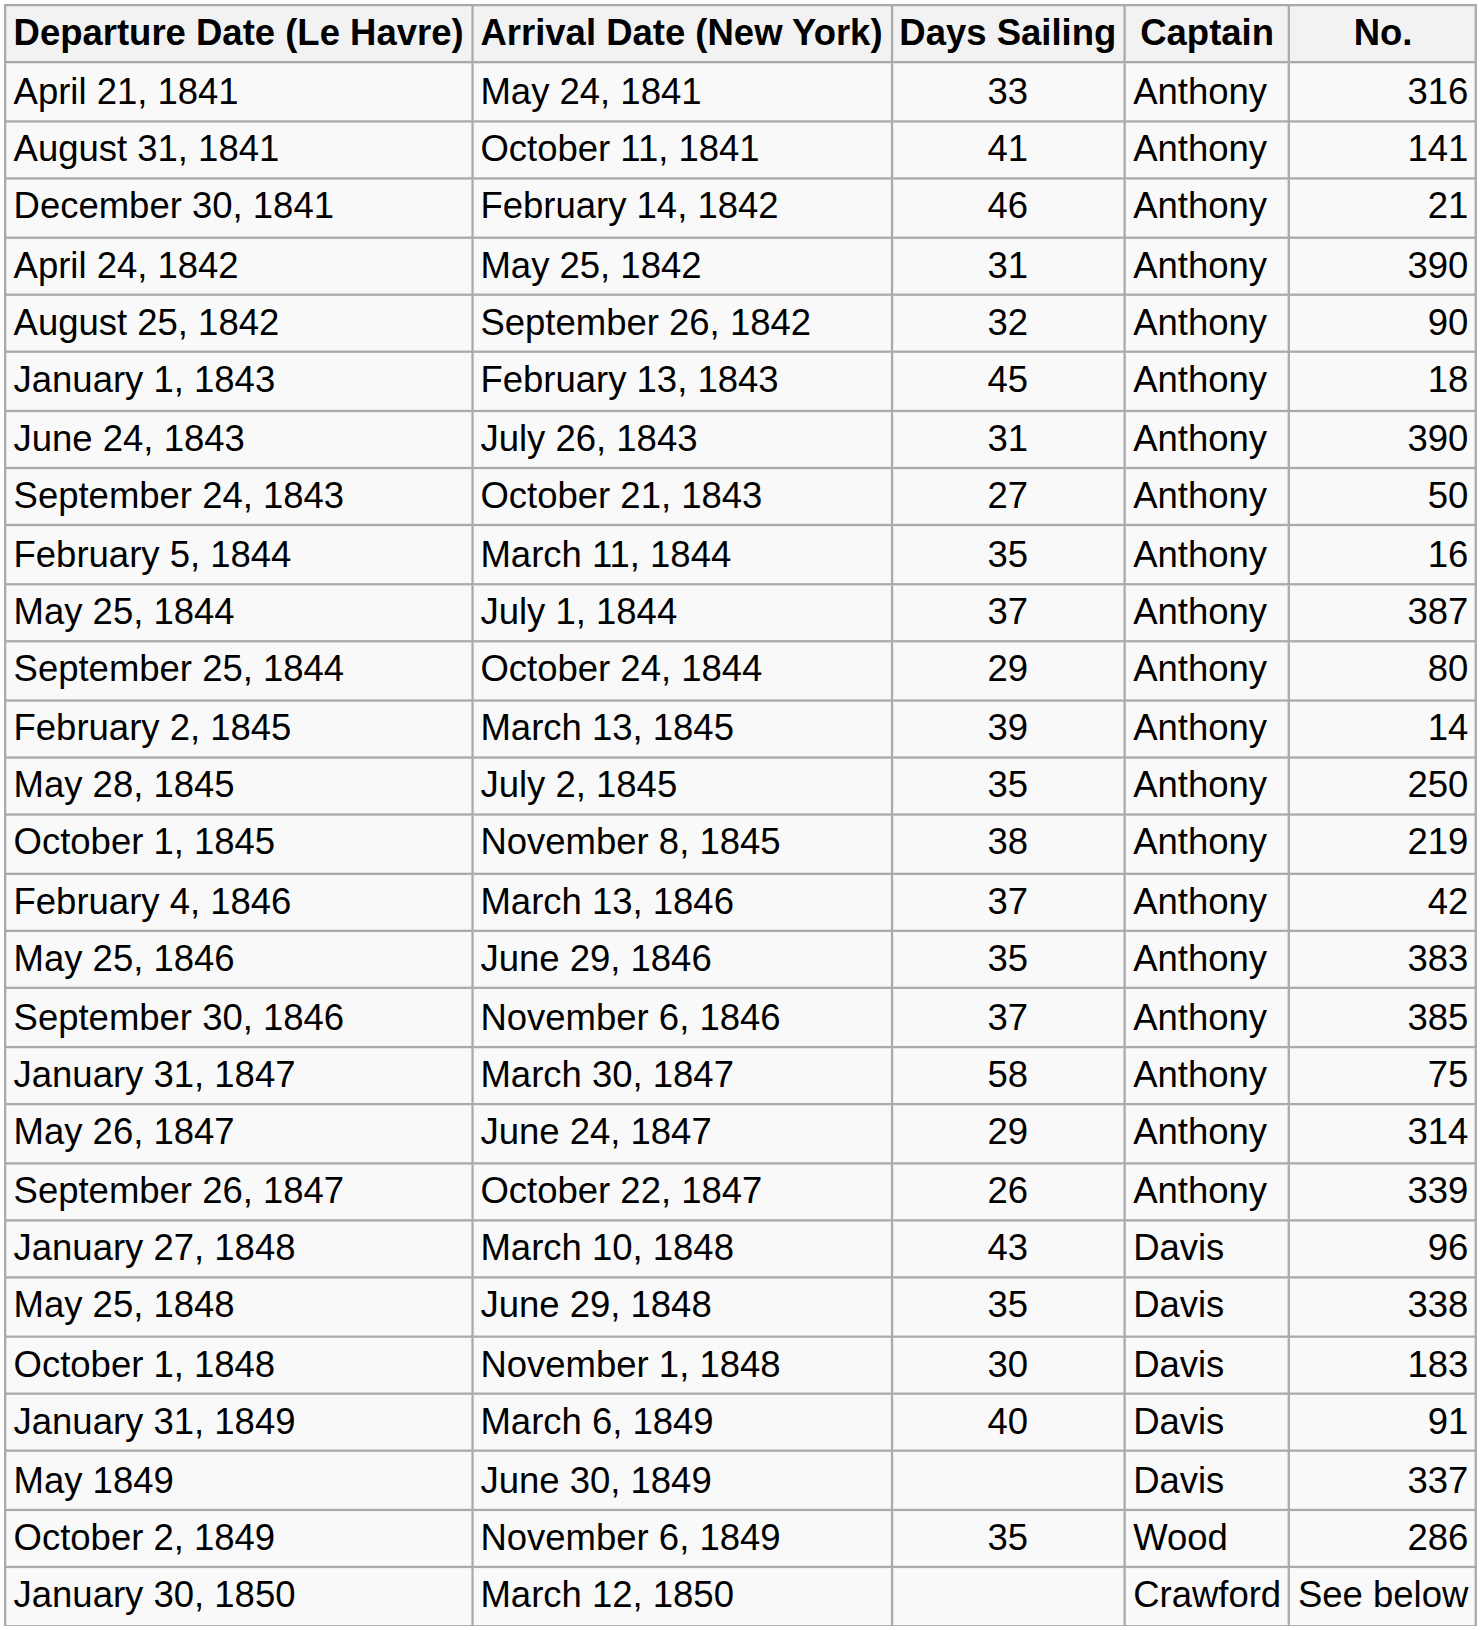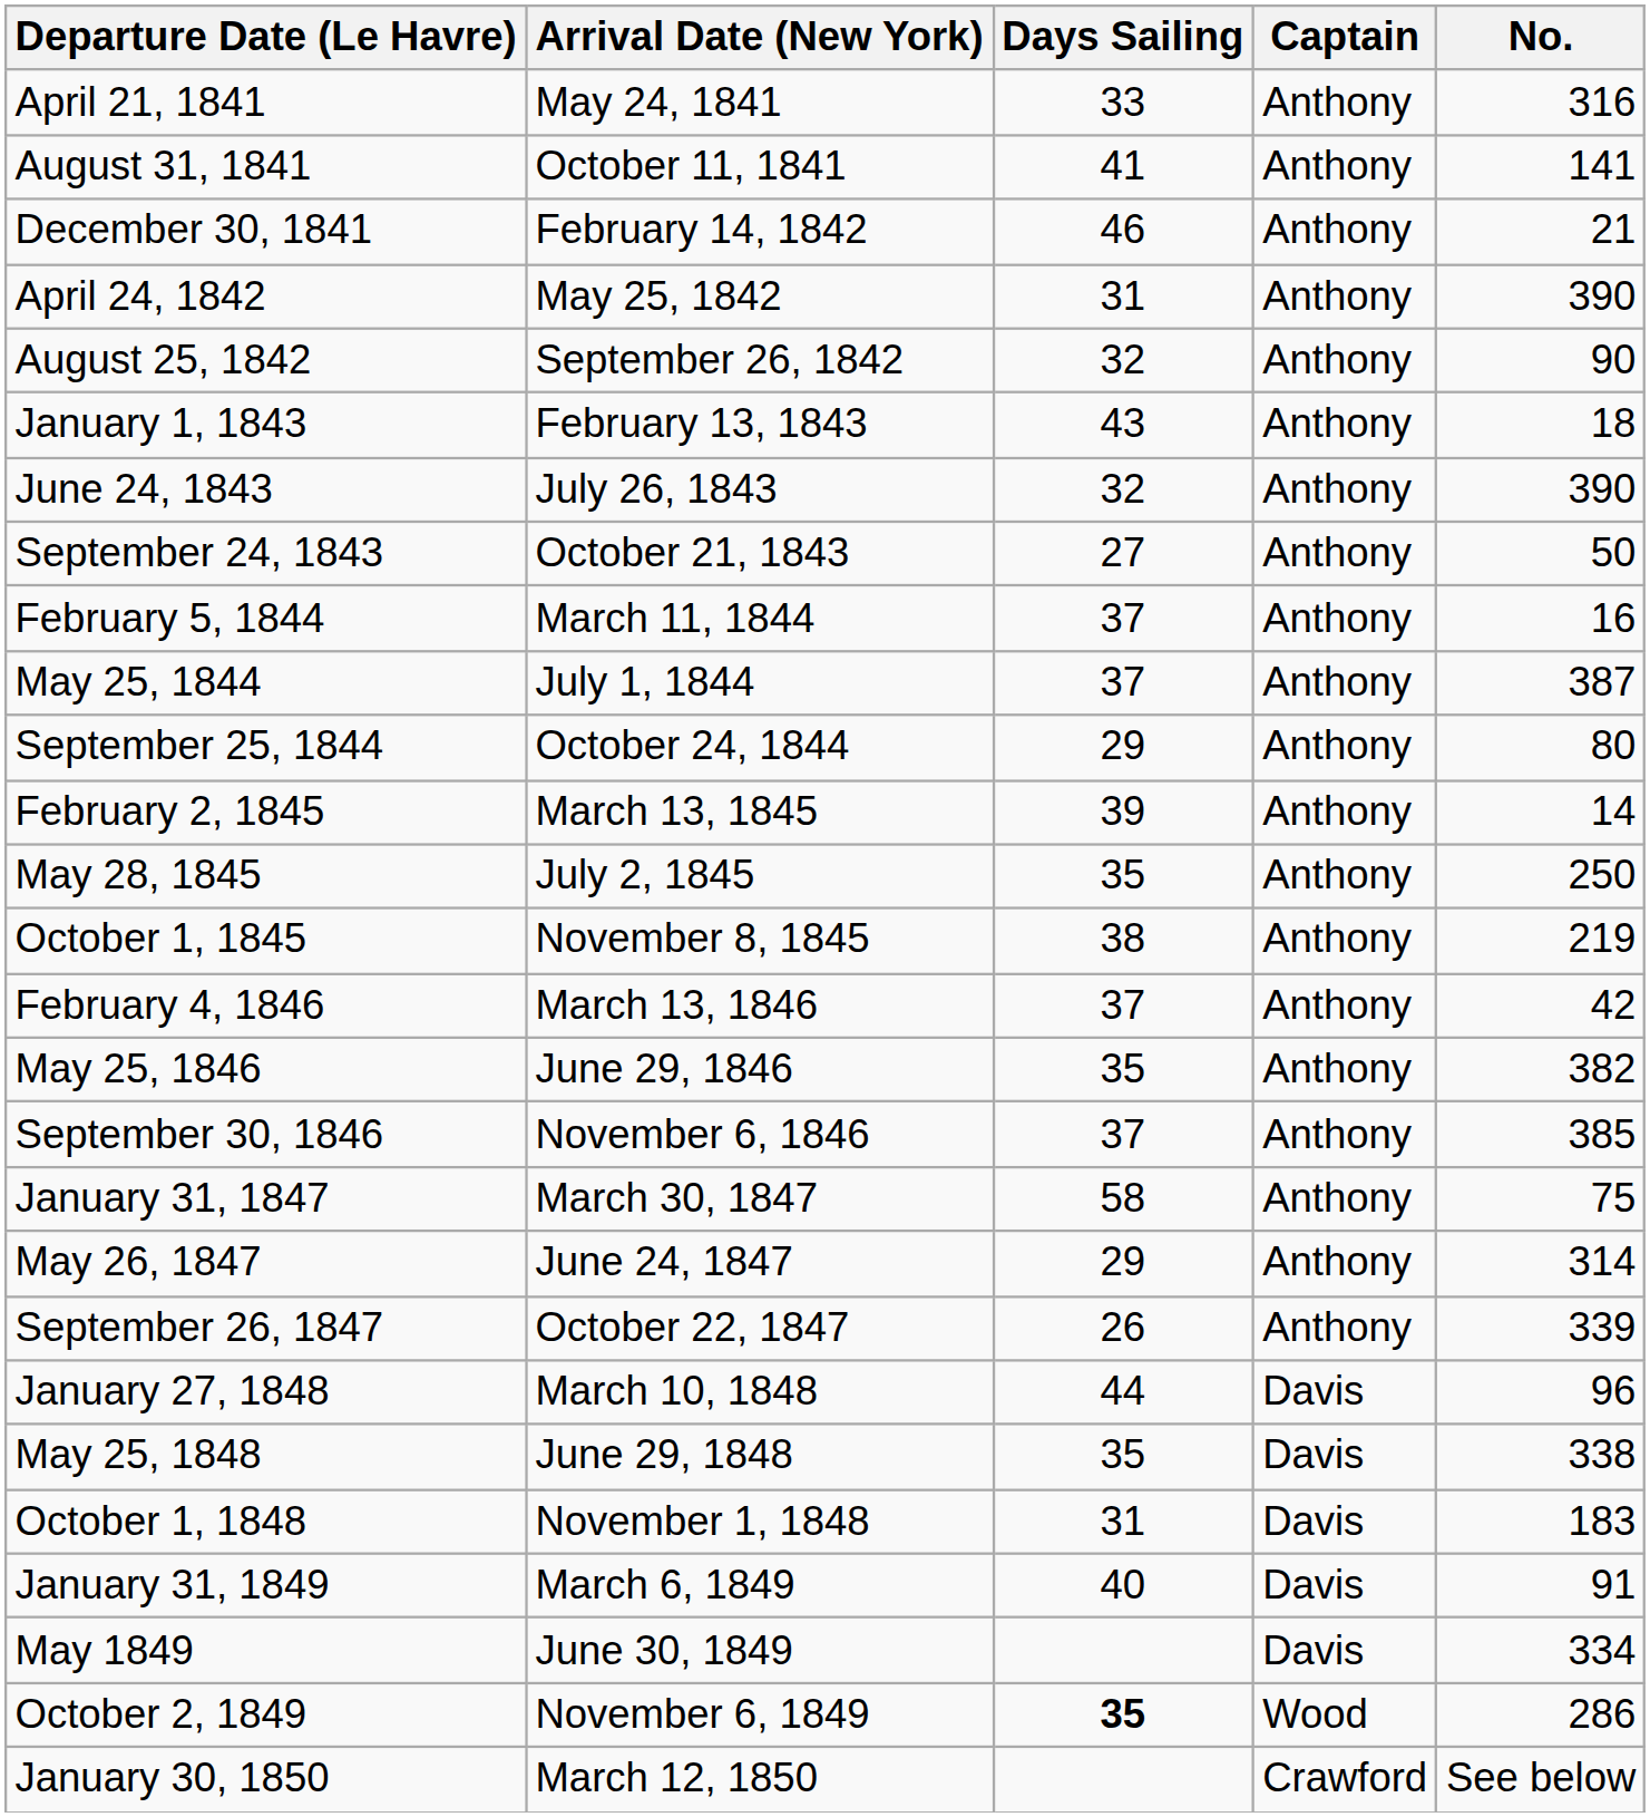 <table Class="wikitable">
 <tr>
 <th>Departure Date (Le Havre)</th>
 <th>Arrival Date (New York)</th>
 <th>Days Sailing</th>
 <th>Captain</th>
 <th>No.</th>
 </tr>
 <tr>
 <td>April 21, 1841</td>
 <td>May 24, 1841</td>
 <td style="text-align:center;">33</td>
 <td>Anthony</td>
 <td style="text-align:right;">316</td>
 </tr>
 <tr>
 <td>August 31, 1841</td>
 <td>October 11, 1841</td>
 <td style="text-align:center;">41</td>
 <td>Anthony</td>
 <td style="text-align:right;">141</td>
 </tr>
 <tr>
 <td>December 30, 1841</td>
 <td>February 14, 1842</td>
 <td style="text-align:center;">46</td>
 <td>Anthony</td>
 <td style="text-align:right;">21</td>
 </tr>
 <tr>
 <td>April 24, 1842</td>
 <td>May 25, 1842</td>
 <td style="text-align:center;">31</td>
 <td>Anthony</td>
 <td style="text-align:right;">390</td>
 </tr>
 <tr>
 <td>August 25, 1842</td>
 <td>September 26, 1842</td>
 <td style="text-align:center;">32</td>
 <td>Anthony</td>
 <td style="text-align:right;">90</td>
 </tr>
 <tr>
 <td>January 1, 1843</td>
 <td>February 13, 1843</td>
-<td style="text-align:center;">45</td>
+<td style="text-align:center;">43</td>
 <td>Anthony</td>
 <td style="text-align:right;">18</td>
 </tr>
 <tr>
 <td>June 24, 1843</td>
 <td>July 26, 1843</td>
-<td style="text-align:center;">31</td>
+<td style="text-align:center;">32</td>
 <td>Anthony</td>
 <td style="text-align:right;">390</td>
 </tr>
 <tr>
 <td>September 24, 1843</td>
 <td>October 21, 1843</td>
 <td style="text-align:center;">27</td>
 <td>Anthony</td>
 <td style="text-align:right;">50</td>
 </tr>
 <tr>
 <td>February 5, 1844</td>
 <td>March 11, 1844</td>
-<td style="text-align:center;">35</td>
+<td style="text-align:center;">37</td>
 <td>Anthony</td>
 <td style="text-align:right;">16</td>
 </tr>
 <tr>
 <td>May 25, 1844</td>
 <td>July 1, 1844</td>
 <td style="text-align:center;">37</td>
 <td>Anthony</td>
 <td style="text-align:right;">387</td>
 </tr>
 <tr>
 <td>September 25, 1844</td>
 <td>October 24, 1844</td>
 <td style="text-align:center;">29</td>
 <td>Anthony</td>
 <td style="text-align:right;">80</td>
 </tr>
 <tr>
 <td>February 2, 1845</td>
 <td>March 13, 1845</td>
 <td style="text-align:center;">39</td>
 <td>Anthony</td>
 <td style="text-align:right;">14</td>
 </tr>
 <tr>
 <td>May 28, 1845</td>
 <td>July 2, 1845</td>
 <td style="text-align:center;">35</td>
 <td>Anthony</td>
 <td style="text-align:right;">250</td>
 </tr>
 <tr>
 <td>October 1, 1845</td>
 <td>November 8, 1845</td>
 <td style="text-align:center;">38</td>
 <td>Anthony</td>
 <td style="text-align:right;">219</td>
 </tr>
 <tr>
 <td>February 4, 1846</td>
 <td>March 13, 1846</td>
 <td style="text-align:center;">37</td>
 <td>Anthony</td>
 <td style="text-align:right;">42</td>
 </tr>
 <tr>
 <td>May 25, 1846</td>
 <td>June 29, 1846</td>
 <td style="text-align:center;">35</td>
 <td>Anthony</td>
-<td style="text-align:right;">383</td>
+<td style="text-align:right;">382</td>
 </tr>
 <tr>
 <td>September 30, 1846</td>
 <td>November 6, 1846</td>
 <td style="text-align:center;">37</td>
 <td>Anthony</td>
 <td style="text-align:right;">385</td>
 </tr>
 <tr>
 <td>January 31, 1847</td>
 <td>March 30, 1847</td>
 <td style="text-align:center;">58</td>
 <td>Anthony</td>
 <td style="text-align:right;">75</td>
 </tr>
 <tr>
 <td>May 26, 1847</td>
 <td>June 24, 1847</td>
 <td style="text-align:center;">29</td>
 <td>Anthony</td>
 <td style="text-align:right;">314</td>
 </tr>
 <tr>
 <td>September 26, 1847</td>
 <td>October 22, 1847</td>
 <td style="text-align:center;">26</td>
 <td>Anthony</td>
 <td style="text-align:right;">339</td>
 </tr>
 <tr>
 <td>January 27, 1848</td>
 <td>March 10, 1848</td>
-<td style="text-align:center;">43</td>
+<td style="text-align:center;">44</td>
 <td>Davis</td>
 <td style="text-align:right;">96</td>
 </tr>
 <tr>
 <td>May 25, 1848</td>
 <td>June 29, 1848</td>
 <td style="text-align:center;">35</td>
 <td>Davis</td>
 <td style="text-align:right;">338</td>
 </tr>
 <tr>
 <td>October 1, 1848</td>
 <td>November 1, 1848</td>
-<td style="text-align:center;">30</td>
+<td style="text-align:center;">31</td>
 <td>Davis</td>
 <td style="text-align:right;">183</td>
 </tr>
 <tr>
 <td>January 31, 1849</td>
 <td>March 6, 1849</td>
 <td style="text-align:center;">40</td>
 <td>Davis</td>
 <td style="text-align:right;">91</td>
 </tr>
 <tr>
 <td>May 1849</td>
 <td>June 30, 1849</td>
 <td></td>
 <td>Davis</td>
-<td style="text-align:right;">337</td>
+<td style="text-align:right;">334</td>
 </tr>
 <tr>
 <td>October 2, 1849</td>
 <td>November 6, 1849</td>
-<td style="text-align:center;">35</td>
+<td style="text-align:center;"><strong>35</strong></td>
 <td>Wood</td>
 <td style="text-align:right;">286</td>
 </tr>
 <tr>
 <td>January 30, 1850</td>
 <td>March 12, 1850</td>
 <td></td>
 <td>Crawford</td>
 <td>See below</td>
 </tr>
 </table>
